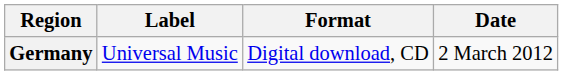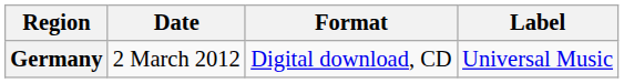 <table class="wikitable plainrowheaders">
 <tr>
 <th scope="col">Region</th>
+<th scope="col">Date</th>
+<th scope="col">Format</th>
 <th scope="col">Label</th>
-<th scope="col">Format</th>
-<th scope="col">Date</th>
 </tr>
 <tr>
 <th scope="row">Germany</th>
+<td>2 March 2012</td>
+<td><a href='#'>Digital download</a>, CD</td>
 <td><a href='#'>Universal Music</a></td>
-<td><a href='#'>Digital download</a>, CD</td>
-<td>2 March 2012</td>
 </tr>
 </table>
